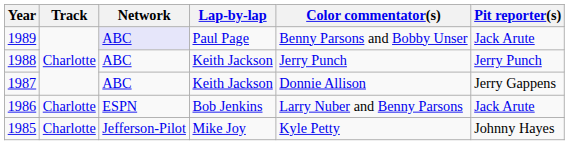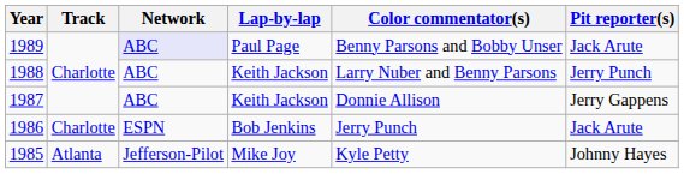 <table class="wikitable">
 <tr>
 <th>Year</th>
 <th>Track</th>
 <th>Network</th>
 <th><a href='#'>Lap-by-lap</a></th>
 <th><a href='#'>Color commentator</a>(s)</th>
 <th><a href='#'>Pit reporter</a>(s)</th>
 </tr>
 <tr>
 <td><a href='#'>1989</a></td>
 <td rowspan="3"><a href='#'>Charlotte</a></td>
 <td style="background: lavender;"><a href='#'>ABC</a></td>
 <td><a href='#'>Paul Page</a></td>
 <td><a href='#'>Benny Parsons</a> and <a href='#'>Bobby Unser</a></td>
 <td><a href='#'>Jack Arute</a></td>
 </tr>
 <tr>
 <td><a href='#'>1988</a></td>
 <td><a href='#'>ABC</a></td>
 <td><a href='#'>Keith Jackson</a></td>
-<td><a href='#'>Jerry Punch</a></td>
+<td><a href='#'>Larry Nuber</a> and <a href='#'>Benny Parsons</a></td>
 <td><a href='#'>Jerry Punch</a></td>
 </tr>
 <tr>
 <td><a href='#'>1987</a></td>
 <td><a href='#'>ABC</a></td>
 <td><a href='#'>Keith Jackson</a></td>
 <td><a href='#'>Donnie Allison</a></td>
 <td>Jerry Gappens</td>
 </tr>
 <tr>
 <td><a href='#'>1986</a></td>
 <td><a href='#'>Charlotte</a></td>
 <td><a href='#'>ESPN</a></td>
 <td><a href='#'>Bob Jenkins</a></td>
-<td><a href='#'>Larry Nuber</a> and <a href='#'>Benny Parsons</a></td>
+<td><a href='#'>Jerry Punch</a></td>
 <td><a href='#'>Jack Arute</a></td>
 </tr>
 <tr>
 <td><a href='#'>1985</a></td>
-<td><a href='#'>Charlotte</a></td>
+<td><a href='#'>Atlanta</a></td>
 <td><a href='#'>Jefferson-Pilot</a></td>
 <td><a href='#'>Mike Joy</a></td>
 <td><a href='#'>Kyle Petty</a></td>
 <td>Johnny Hayes</td>
 </tr>
 </table>
